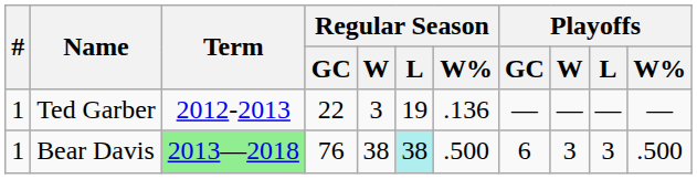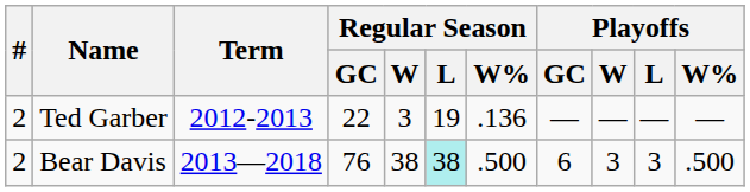 <table class="wikitable">
 <tr>
 <th rowspan="2">#</th>
 <th rowspan="2">Name</th>
 <th rowspan="2">Term</th>
 <th colspan="4">Regular Season</th>
 <th colspan="4">Playoffs</th>
 </tr>
 <tr>
 <th>GC</th>
 <th>W</th>
 <th>L</th>
 <th>W%</th>
 <th>GC</th>
 <th>W</th>
 <th>L</th>
 <th>W%</th>
 </tr>
 <tr>
-<td align=center>1</td>
+<td align=center>2</td>
 <td>Ted Garber</td>
 <td align=center><a href='#'>2012</a>-<a href='#'>2013</a></td>
 <td align=center>22</td>
 <td align=center>3</td>
 <td align=center>19</td>
 <td align=center>.136</td>
 <td align=center>—</td>
 <td align=center>—</td>
 <td align=center>—</td>
 <td align=center>—</td>
 </tr>
 <tr>
-<td align=center>1</td>
+<td align=center>2</td>
 <td>Bear Davis</td>
-<td align=center style="background: lightgreen;"><a href='#'>2013</a>—<a href='#'>2018</a></td>
+<td align=center><a href='#'>2013</a>—<a href='#'>2018</a></td>
 <td align=center>76</td>
 <td align=center>38</td>
 <td align=center style="background: paleturquoise;">38</td>
 <td align=center>.500</td>
 <td align=center>6</td>
 <td align=center>3</td>
 <td align=center>3</td>
 <td align=center>.500</td>
 </tr>
 </table>
